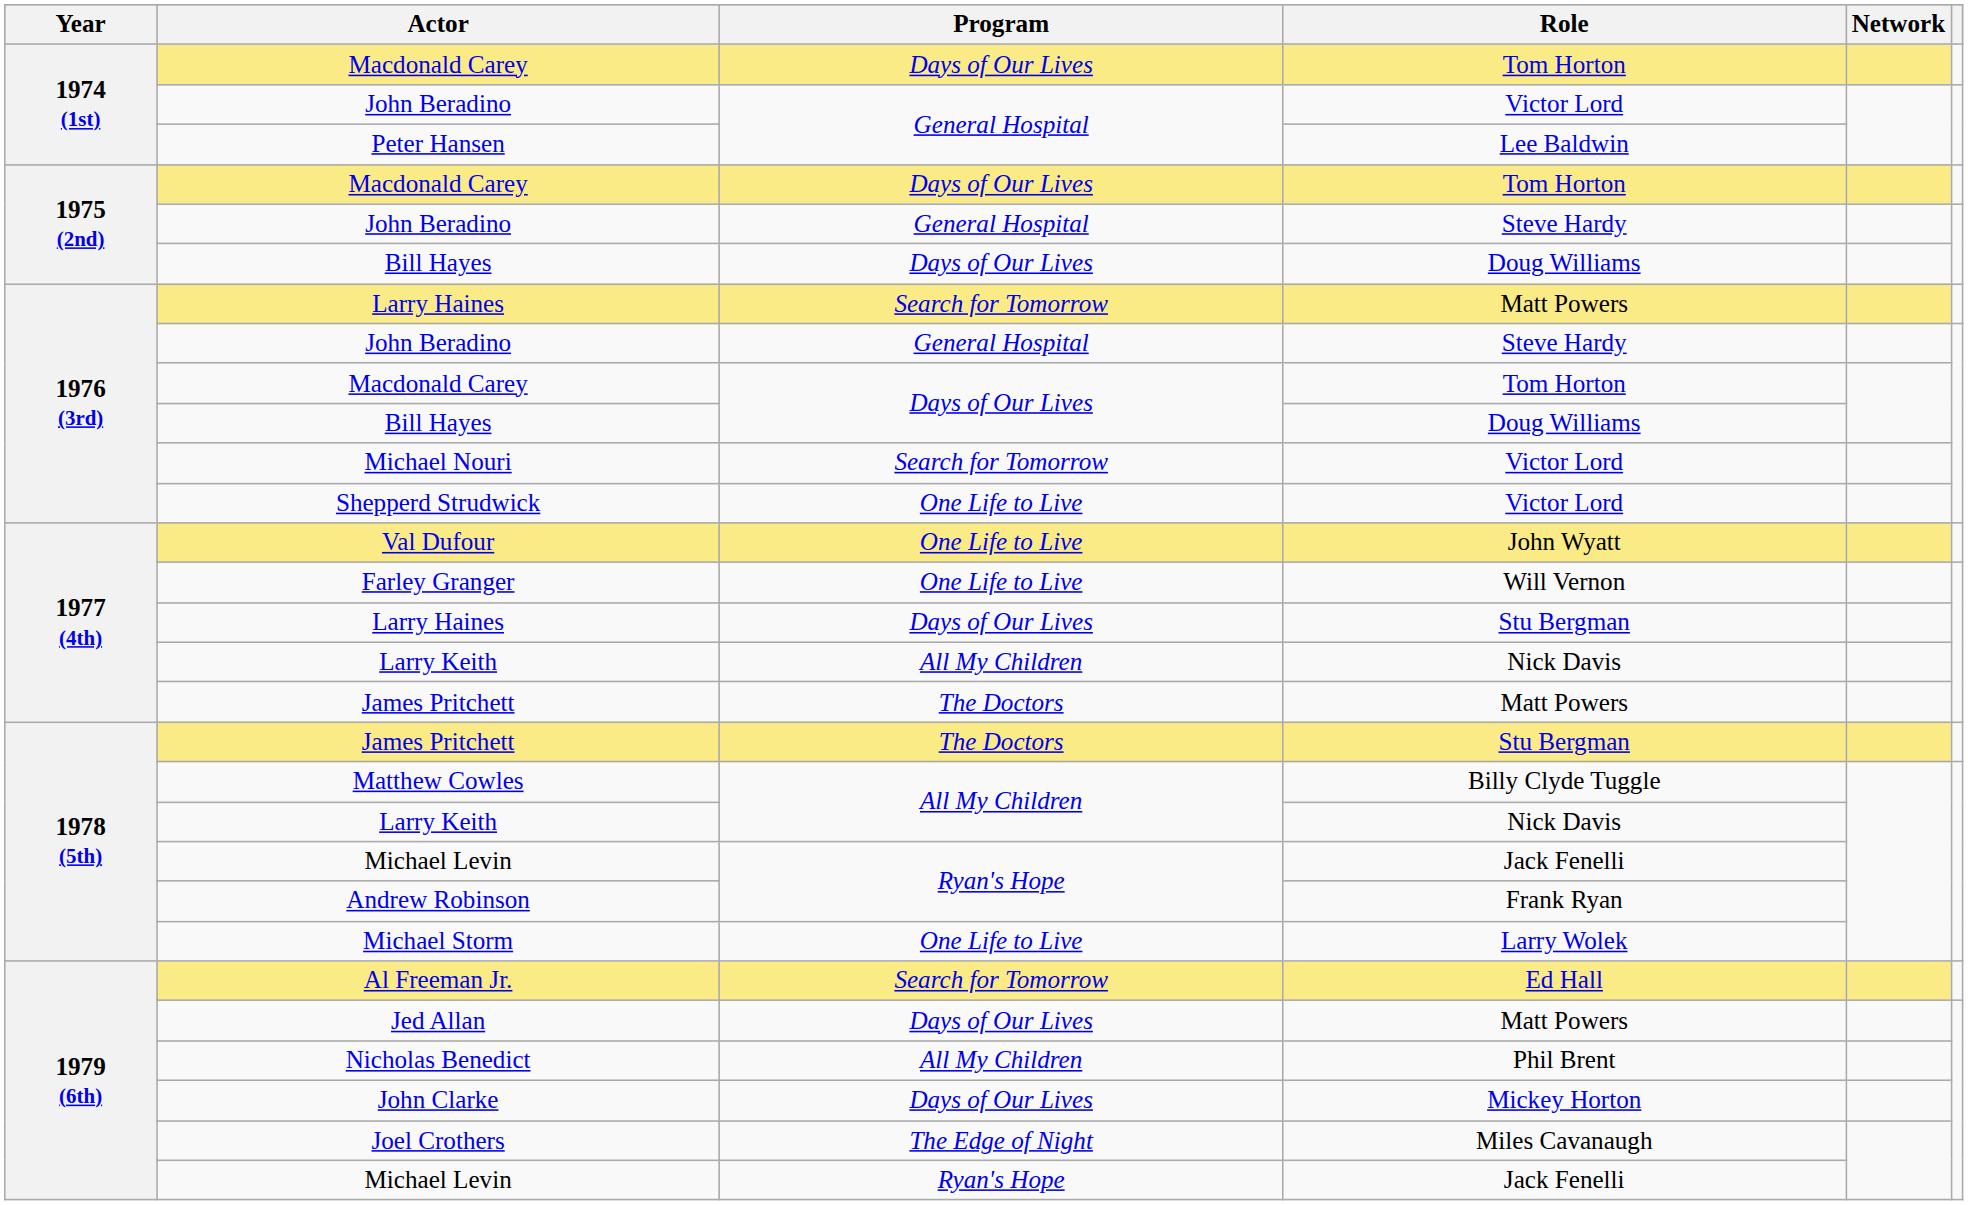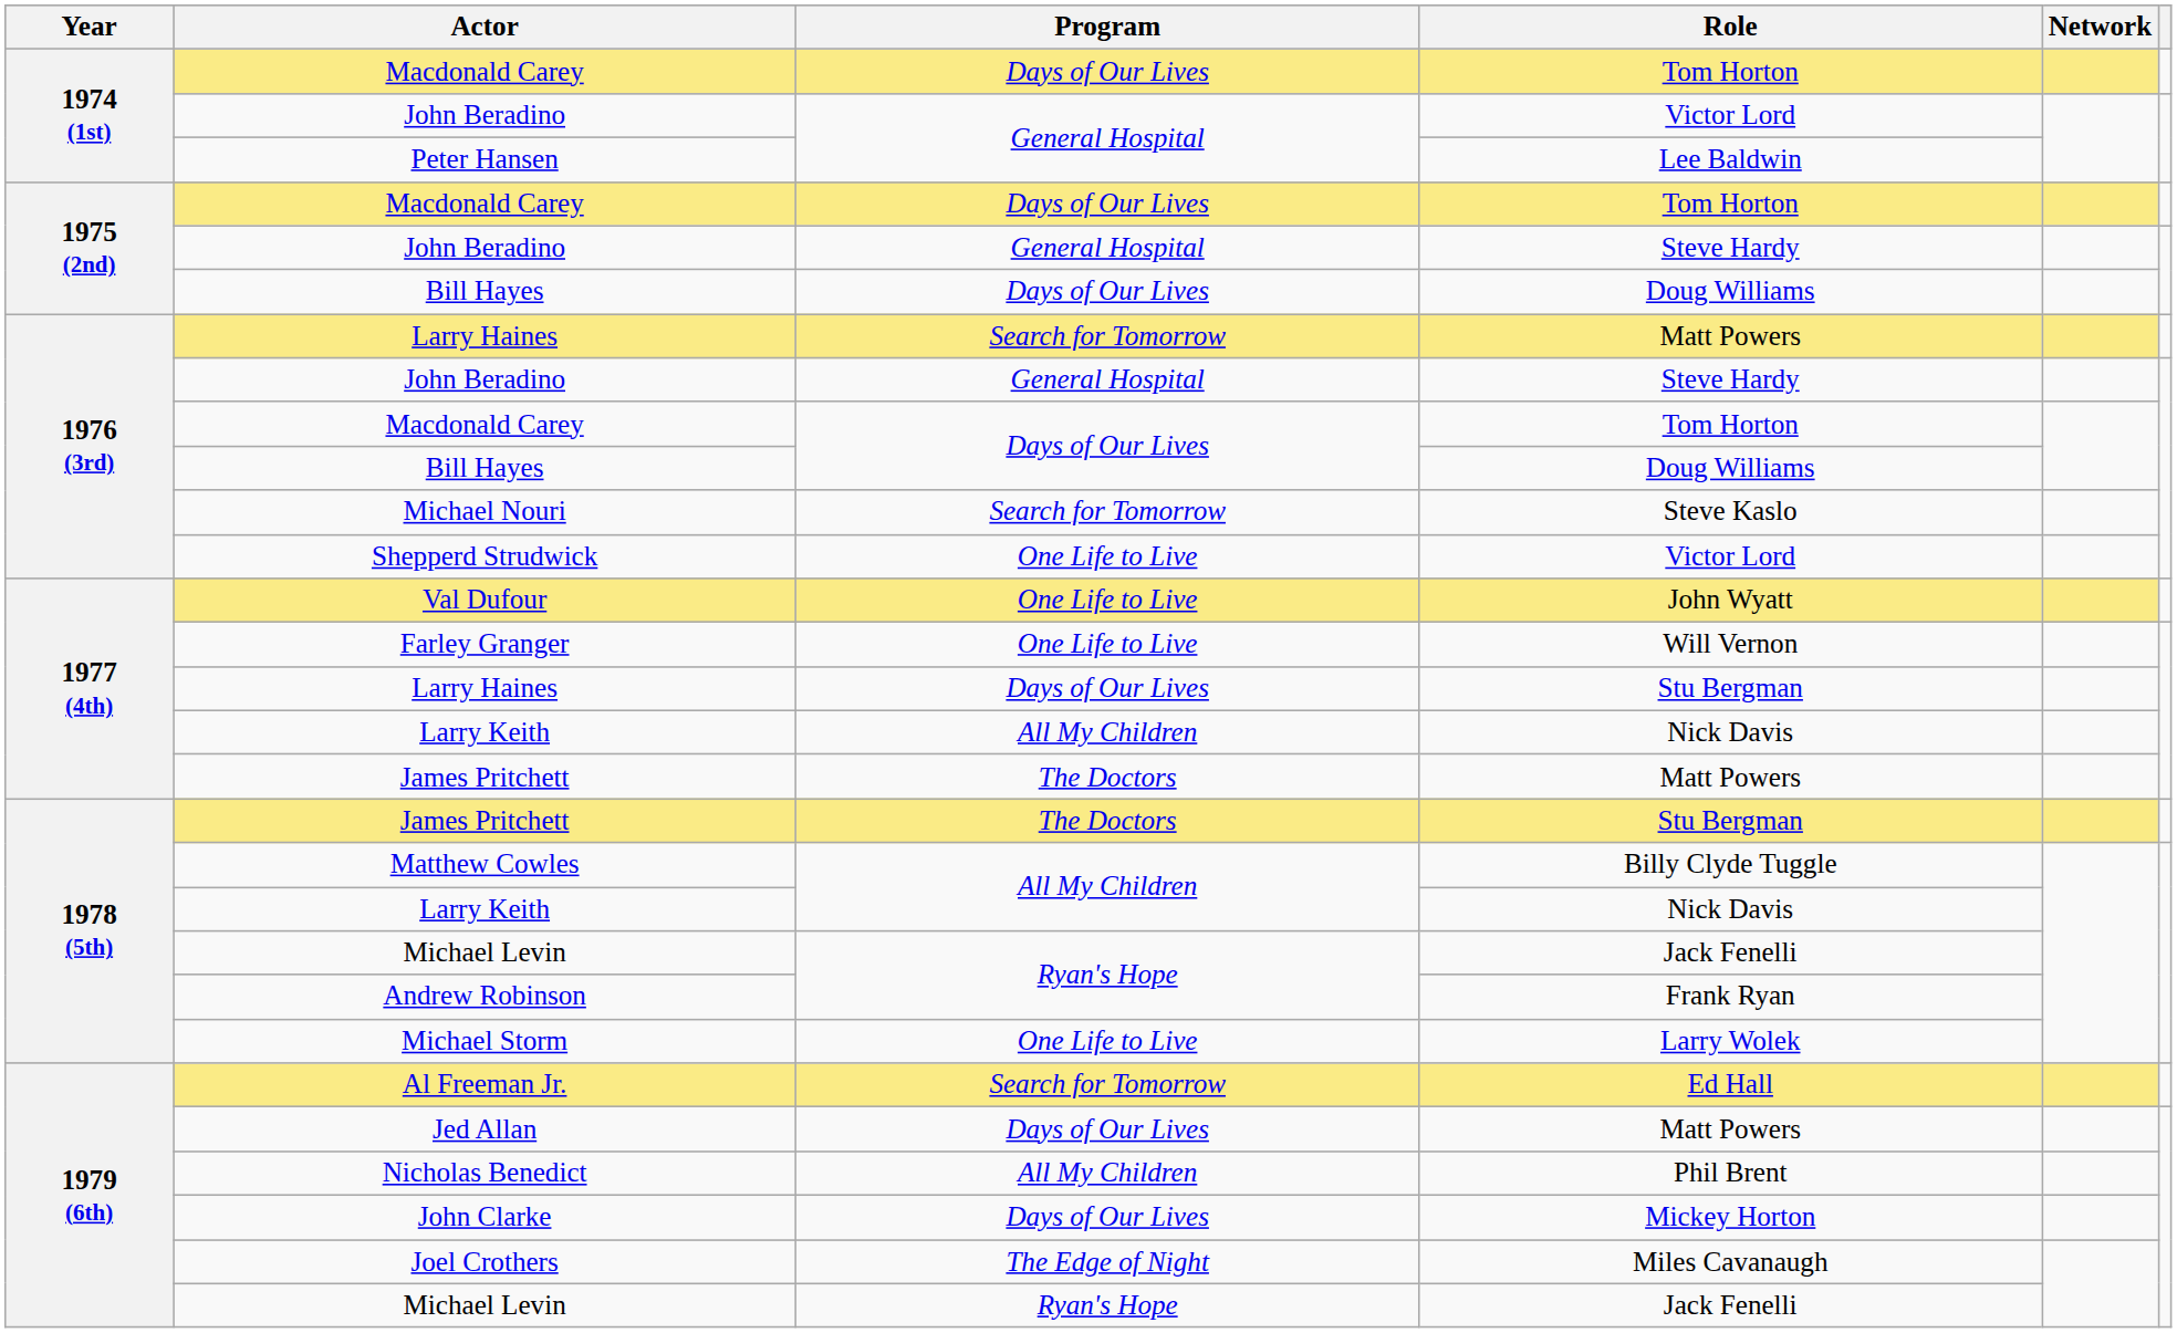 <table class="wikitable" rowspan="2"  background: #f6e39c style="text-align: center">
 <tr style="background:#bebebe;">
 <th scope="col" style="width:8%;">Year</th>
 <th scope="col" style="width:30%;">Actor</th>
 <th scope="col" style="width:30%;">Program</th>
 <th scope="col" style="width:30%;">Role</th>
 <th scope="col" style="width:10%;">Network</th>
 <th scope="col" style="width:2%;" class="unsortable"></th>
 </tr>
 <tr>
 <th scope="row" rowspan=3 style="text-align:center">1974 <br><small><a href='#'>(1st)</a></small></th>
 <td style="background:#FAEB86"><a href='#'>Macdonald Carey</a> </td>
 <td style="background:#FAEB86"><em><a href='#'>Days of Our Lives</a></em></td>
 <td style="background:#FAEB86"><a href='#'>Tom Horton</a></td>
 <td style="background:#FAEB86"></td>
 <td></td>
 </tr>
 <tr>
 <td><a href='#'>John Beradino</a></td>
 <td rowspan="2"><em><a href='#'>General Hospital</a></em></td>
 <td><a href='#'>Victor Lord</a></td>
 <td rowspan="2"></td>
 <td rowspan=2></td>
 </tr>
 <tr>
 <td><a href='#'>Peter Hansen</a></td>
 <td><a href='#'>Lee Baldwin</a></td>
 </tr>
 <tr>
 <th scope="row" rowspan=3 style="text-align:center">1975 <br><small><a href='#'>(2nd)</a></small></th>
 <td style="background:#FAEB86"><a href='#'>Macdonald Carey</a> </td>
 <td style="background:#FAEB86"><em><a href='#'>Days of Our Lives</a></em></td>
 <td style="background:#FAEB86"><a href='#'>Tom Horton</a></td>
 <td style="background:#FAEB86"></td>
 <td></td>
 </tr>
 <tr>
 <td><a href='#'>John Beradino</a></td>
 <td><em><a href='#'>General Hospital</a></em></td>
 <td><a href='#'>Steve Hardy</a></td>
 <td></td>
 <td rowspan=2></td>
 </tr>
 <tr>
 <td><a href='#'>Bill Hayes</a></td>
 <td><em><a href='#'>Days of Our Lives</a></em></td>
 <td><a href='#'>Doug Williams</a></td>
 <td></td>
 </tr>
 <tr>
 <th scope="row" rowspan=6 style="text-align:center">1976 <br><small><a href='#'>(3rd)</a></small></th>
 <td style="background:#FAEB86"><a href='#'>Larry Haines</a> </td>
 <td style="background:#FAEB86"><em><a href='#'>Search for Tomorrow</a></em></td>
 <td style="background:#FAEB86">Matt Powers</td>
 <td style="background:#FAEB86"></td>
 <td></td>
 </tr>
 <tr>
 <td><a href='#'>John Beradino</a></td>
 <td><em><a href='#'>General Hospital</a></em></td>
 <td><a href='#'>Steve Hardy</a></td>
 <td></td>
 <td rowspan=5></td>
 </tr>
 <tr>
 <td><a href='#'>Macdonald Carey</a></td>
 <td rowspan="2"><em><a href='#'>Days of Our Lives</a></em></td>
 <td><a href='#'>Tom Horton</a></td>
 <td rowspan="2"></td>
 </tr>
 <tr>
 <td><a href='#'>Bill Hayes</a></td>
 <td><a href='#'>Doug Williams</a></td>
 </tr>
 <tr>
 <td><a href='#'>Michael Nouri</a></td>
 <td><em><a href='#'>Search for Tomorrow</a></em></td>
-<td><a href='#'>Victor Lord</a></td>
+<td>Steve Kaslo</td>
 <td></td>
 </tr>
 <tr>
 <td><a href='#'>Shepperd Strudwick</a></td>
 <td><em><a href='#'>One Life to Live</a></em></td>
 <td><a href='#'>Victor Lord</a></td>
 <td></td>
 </tr>
 <tr>
 <th scope="row" rowspan=5 style="text-align:center">1977 <br><small><a href='#'>(4th)</a></small></th>
 <td style="background:#FAEB86"><a href='#'>Val Dufour</a> </td>
 <td style="background:#FAEB86"><em><a href='#'>One Life to Live</a></em></td>
 <td style="background:#FAEB86">John Wyatt</td>
 <td style="background:#FAEB86"></td>
 <td></td>
 </tr>
 <tr>
 <td><a href='#'>Farley Granger</a></td>
 <td><em><a href='#'>One Life to Live</a></em></td>
 <td>Will Vernon</td>
 <td></td>
 <td rowspan=4></td>
 </tr>
 <tr>
 <td><a href='#'>Larry Haines</a></td>
 <td><em><a href='#'>Days of Our Lives</a></em></td>
 <td><a href='#'>Stu Bergman</a></td>
 <td></td>
 </tr>
 <tr>
 <td><a href='#'>Larry Keith</a></td>
 <td><em><a href='#'>All My Children</a></em></td>
 <td>Nick Davis</td>
 <td></td>
 </tr>
 <tr>
 <td><a href='#'>James Pritchett</a></td>
 <td><em><a href='#'>The Doctors</a></em></td>
 <td>Matt Powers</td>
 <td></td>
 </tr>
 <tr>
 <th scope="row" rowspan=6 style="text-align:center">1978 <br><small><a href='#'>(5th)</a></small></th>
 <td style="background:#FAEB86"><a href='#'>James Pritchett</a> </td>
 <td style="background:#FAEB86"><em><a href='#'>The Doctors</a></em></td>
 <td style="background:#FAEB86"><a href='#'>Stu Bergman</a></td>
 <td style="background:#FAEB86"></td>
 <td></td>
 </tr>
 <tr>
 <td><a href='#'>Matthew Cowles</a></td>
 <td rowspan="2"><em><a href='#'>All My Children</a></em></td>
 <td>Billy Clyde Tuggle</td>
 <td rowspan="5"></td>
 <td rowspan=5></td>
 </tr>
 <tr>
 <td><a href='#'>Larry Keith</a></td>
 <td>Nick Davis</td>
 </tr>
 <tr>
 <td>Michael Levin</td>
 <td rowspan="2"><em><a href='#'>Ryan's Hope</a></em></td>
 <td>Jack Fenelli</td>
 </tr>
 <tr>
 <td><a href='#'>Andrew Robinson</a></td>
 <td>Frank Ryan</td>
 </tr>
 <tr>
 <td><a href='#'>Michael Storm</a></td>
 <td><em><a href='#'>One Life to Live</a></em></td>
 <td><a href='#'>Larry Wolek</a></td>
 </tr>
 <tr>
 <th scope="row" rowspan=6 style="text-align:center">1979 <br><small><a href='#'>(6th)</a></small></th>
 <td style="background:#FAEB86"><a href='#'>Al Freeman Jr.</a> </td>
 <td style="background:#FAEB86"><em><a href='#'>Search for Tomorrow</a></em></td>
 <td style="background:#FAEB86"><a href='#'>Ed Hall</a></td>
 <td style="background:#FAEB86"></td>
 <td></td>
 </tr>
 <tr>
 <td><a href='#'>Jed Allan</a></td>
 <td><em><a href='#'>Days of Our Lives</a></em></td>
 <td>Matt Powers</td>
 <td></td>
 <td rowspan=5></td>
 </tr>
 <tr>
 <td><a href='#'>Nicholas Benedict</a></td>
 <td><em><a href='#'>All My Children</a></em></td>
 <td>Phil Brent</td>
 <td></td>
 </tr>
 <tr>
 <td><a href='#'>John Clarke</a></td>
 <td><em><a href='#'>Days of Our Lives</a></em></td>
 <td><a href='#'>Mickey Horton</a></td>
 <td></td>
 </tr>
 <tr>
 <td><a href='#'>Joel Crothers</a></td>
 <td><em><a href='#'>The Edge of Night</a></em></td>
 <td>Miles Cavanaugh</td>
 <td rowspan="2"></td>
 </tr>
 <tr>
 <td>Michael Levin</td>
 <td><em><a href='#'>Ryan's Hope</a></em></td>
 <td>Jack Fenelli</td>
 </tr>
 </table>
